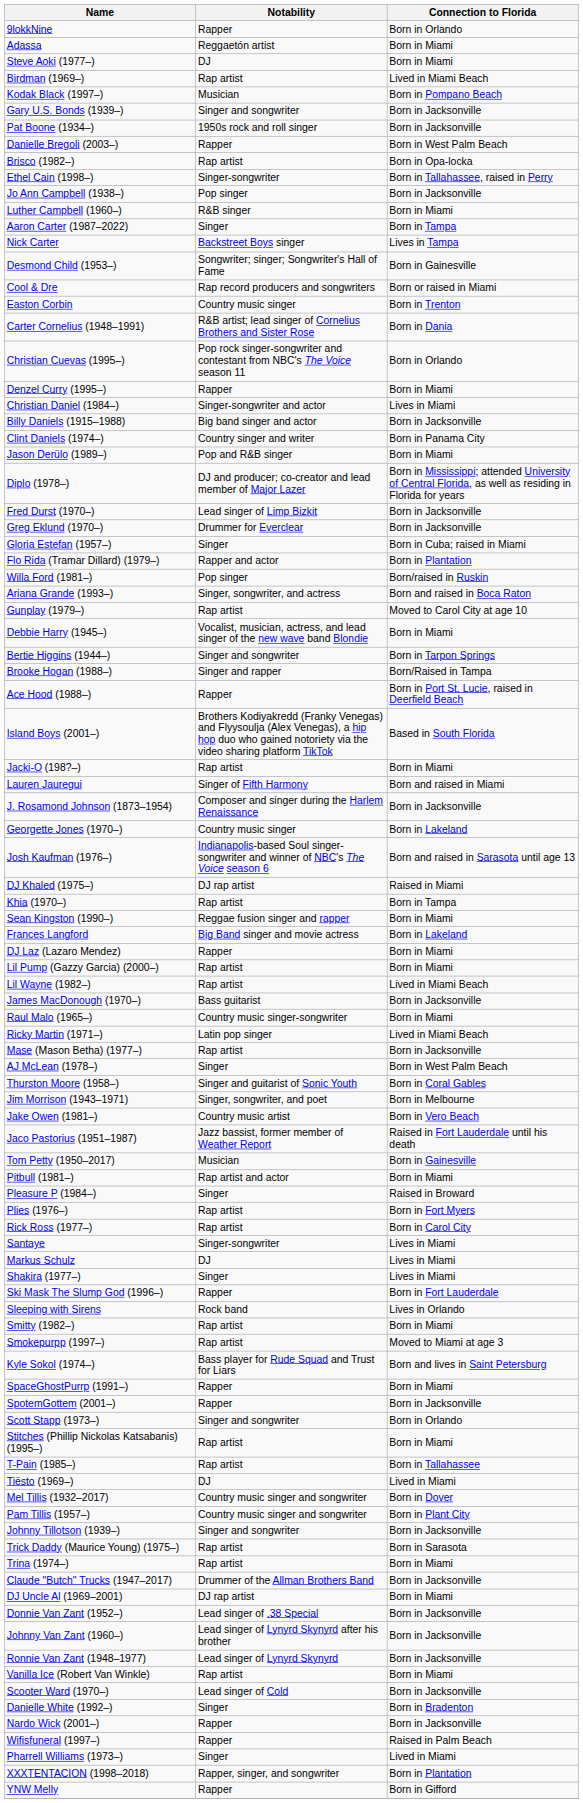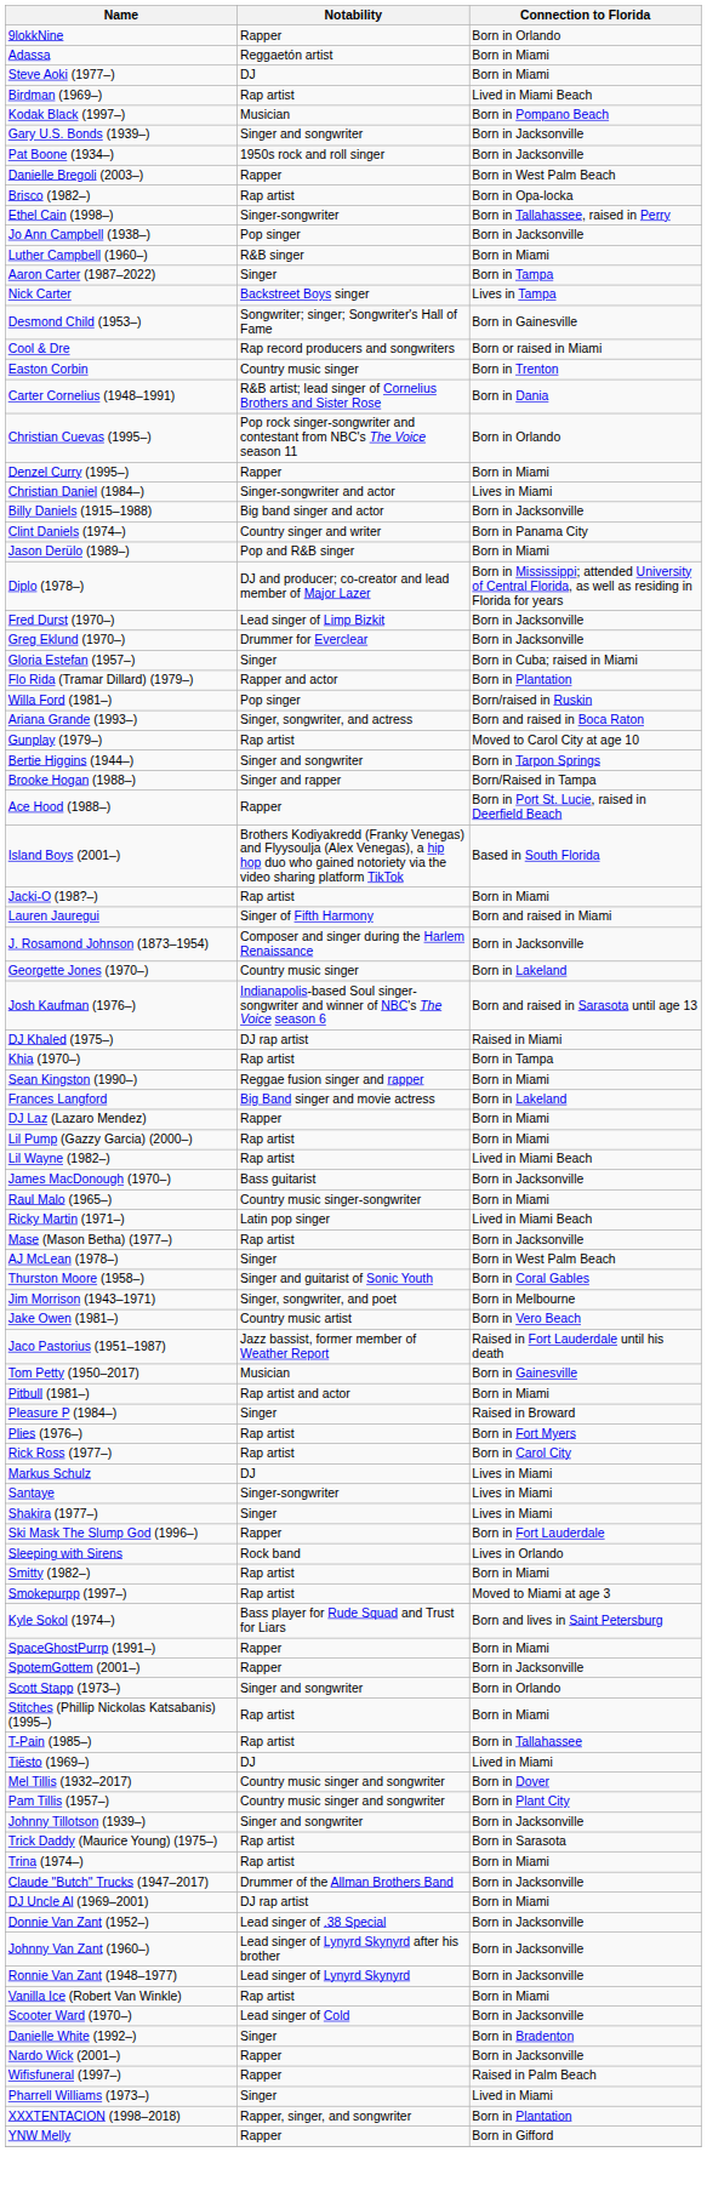 <table class="wikitable" style="width:100%;">
 <tr>
 <th width=33%>Name</th>
 <th width=33%>Notability</th>
 <th width=33%>Connection to Florida</th>
 </tr>
 <tr>
 <td><a href='#'>9lokkNine</a></td>
 <td>Rapper</td>
 <td>Born in Orlando</td>
 </tr>
 <tr>
 <td><a href='#'>Adassa</a></td>
 <td>Reggaetón artist</td>
 <td>Born in Miami</td>
 </tr>
 <tr>
 <td><a href='#'>Steve Aoki</a> (1977–)</td>
 <td>DJ</td>
 <td>Born in Miami</td>
 </tr>
 <tr>
 <td><a href='#'>Birdman</a> (1969–)</td>
 <td>Rap artist</td>
 <td>Lived in Miami Beach</td>
 </tr>
 <tr>
 <td><a href='#'>Kodak Black</a> (1997–)</td>
 <td>Musician</td>
 <td>Born in <a href='#'>Pompano Beach</a></td>
 </tr>
 <tr>
 <td><a href='#'>Gary U.S. Bonds</a> (1939–)</td>
 <td>Singer and songwriter</td>
 <td>Born in Jacksonville</td>
 </tr>
 <tr>
 <td><a href='#'>Pat Boone</a> (1934–)</td>
 <td>1950s rock and roll singer</td>
 <td>Born in Jacksonville</td>
 </tr>
 <tr>
 <td><a href='#'>Danielle Bregoli</a> (2003–)</td>
 <td>Rapper</td>
 <td>Born in West Palm Beach</td>
 </tr>
 <tr>
 <td><a href='#'>Brisco</a> (1982–)</td>
 <td>Rap artist</td>
 <td>Born in Opa-locka</td>
 </tr>
 <tr>
 <td><a href='#'>Ethel Cain</a> (1998–)</td>
 <td>Singer-songwriter</td>
 <td>Born in <a href='#'>Tallahassee</a>, raised in <a href='#'>Perry</a></td>
 </tr>
 <tr>
 <td><a href='#'>Jo Ann Campbell</a> (1938–)</td>
 <td>Pop singer</td>
 <td>Born in Jacksonville</td>
 </tr>
 <tr>
 <td><a href='#'>Luther Campbell</a> (1960–)</td>
 <td>R&B singer</td>
 <td>Born in Miami</td>
 </tr>
 <tr>
 <td><a href='#'>Aaron Carter</a> (1987–2022)</td>
 <td>Singer</td>
 <td>Born in <a href='#'>Tampa</a></td>
 </tr>
 <tr>
 <td><a href='#'>Nick Carter</a></td>
 <td><a href='#'>Backstreet Boys</a> singer</td>
 <td>Lives in <a href='#'>Tampa</a></td>
 </tr>
 <tr>
 <td><a href='#'>Desmond Child</a> (1953–)</td>
 <td>Songwriter; singer; Songwriter's Hall of Fame</td>
 <td>Born in Gainesville</td>
 </tr>
 <tr>
 <td><a href='#'>Cool & Dre</a></td>
 <td>Rap record producers and songwriters</td>
 <td>Born or raised in Miami</td>
 </tr>
 <tr>
 <td><a href='#'>Easton Corbin</a></td>
 <td>Country music singer</td>
 <td>Born in <a href='#'>Trenton</a></td>
 </tr>
 <tr>
 <td><a href='#'>Carter Cornelius</a> (1948–1991)</td>
 <td>R&B artist; lead singer of <a href='#'>Cornelius Brothers and Sister Rose</a></td>
 <td>Born in <a href='#'>Dania</a></td>
 </tr>
 <tr>
 <td><a href='#'>Christian Cuevas</a> (1995–)</td>
 <td>Pop rock singer-songwriter and contestant from NBC's <em><a href='#'>The Voice</a></em> season 11</td>
 <td>Born in Orlando</td>
 </tr>
 <tr>
 <td><a href='#'>Denzel Curry</a> (1995–)</td>
 <td>Rapper</td>
 <td>Born in Miami</td>
 </tr>
 <tr>
 <td><a href='#'>Christian Daniel</a> (1984–)</td>
 <td>Singer-songwriter and actor</td>
 <td>Lives in Miami</td>
 </tr>
 <tr>
 <td><a href='#'>Billy Daniels</a> (1915–1988)</td>
 <td>Big band singer and actor</td>
 <td>Born in Jacksonville</td>
 </tr>
 <tr>
 <td><a href='#'>Clint Daniels</a> (1974–)</td>
 <td>Country singer and writer</td>
 <td>Born in Panama City</td>
 </tr>
 <tr>
 <td><a href='#'>Jason Derülo</a> (1989–)</td>
 <td>Pop and R&B singer</td>
 <td>Born in Miami</td>
 </tr>
 <tr>
 <td><a href='#'>Diplo</a> (1978–)</td>
 <td>DJ and producer; co-creator and lead member of <a href='#'>Major Lazer</a></td>
 <td>Born in <a href='#'>Mississippi</a>; attended <a href='#'>University of Central Florida</a>, as well as residing in Florida for years</td>
 </tr>
 <tr>
 <td><a href='#'>Fred Durst</a> (1970–)</td>
 <td>Lead singer of <a href='#'>Limp Bizkit</a></td>
 <td>Born in Jacksonville</td>
 </tr>
 <tr>
 <td><a href='#'>Greg Eklund</a> (1970–)</td>
 <td>Drummer for <a href='#'>Everclear</a></td>
 <td>Born in Jacksonville</td>
 </tr>
 <tr>
 <td><a href='#'>Gloria Estefan</a> (1957–)</td>
 <td>Singer</td>
 <td>Born in Cuba; raised in Miami</td>
 </tr>
 <tr>
 <td><a href='#'>Flo Rida</a> (Tramar Dillard) (1979–)</td>
 <td>Rapper and actor</td>
 <td>Born in <a href='#'>Plantation</a></td>
 </tr>
 <tr>
 <td><a href='#'>Willa Ford</a> (1981–)</td>
 <td>Pop singer</td>
 <td>Born/raised in <a href='#'>Ruskin</a></td>
 </tr>
 <tr>
 <td><a href='#'>Ariana Grande</a> (1993–)</td>
 <td>Singer, songwriter, and actress</td>
 <td>Born and raised in <a href='#'>Boca Raton</a></td>
 </tr>
 <tr>
 <td><a href='#'>Gunplay</a> (1979–)</td>
 <td>Rap artist</td>
 <td>Moved to Carol City at age 10</td>
 </tr>
 <tr>
-<td><a href='#'>Debbie Harry</a> (1945–)</td>
-<td>Vocalist, musician, actress, and lead singer of the <a href='#'>new wave</a> band <a href='#'>Blondie</a></td>
-<td>Born in Miami</td>
-</tr>
-<tr>
 <td><a href='#'>Bertie Higgins</a> (1944–)</td>
 <td>Singer and songwriter</td>
 <td>Born in <a href='#'>Tarpon Springs</a></td>
 </tr>
 <tr>
 <td><a href='#'>Brooke Hogan</a> (1988–)</td>
 <td>Singer and rapper</td>
 <td>Born/Raised in Tampa</td>
 </tr>
 <tr>
 <td><a href='#'>Ace Hood</a> (1988–)</td>
 <td>Rapper</td>
 <td>Born in <a href='#'>Port St. Lucie</a>, raised in <a href='#'>Deerfield Beach</a></td>
 </tr>
 <tr>
 <td><a href='#'>Island Boys</a> (2001–)</td>
 <td>Brothers Kodiyakredd (Franky Venegas) and Flyysoulja (Alex Venegas), a <a href='#'>hip hop</a> duo who gained notoriety via the video sharing platform <a href='#'>TikTok</a></td>
 <td>Based in <a href='#'>South Florida</a></td>
 </tr>
 <tr>
 <td><a href='#'>Jacki-O</a> (198?–)</td>
 <td>Rap artist</td>
 <td>Born in Miami</td>
 </tr>
 <tr>
 <td><a href='#'>Lauren Jauregui</a></td>
 <td>Singer of <a href='#'>Fifth Harmony</a></td>
 <td>Born and raised in Miami</td>
 </tr>
 <tr>
 <td><a href='#'>J. Rosamond Johnson</a> (1873–1954)</td>
 <td>Composer and singer during the <a href='#'>Harlem Renaissance</a></td>
 <td>Born in Jacksonville</td>
 </tr>
 <tr>
 <td><a href='#'>Georgette Jones</a> (1970–)</td>
 <td>Country music singer</td>
 <td>Born in <a href='#'>Lakeland</a></td>
 </tr>
 <tr>
 <td><a href='#'>Josh Kaufman</a> (1976–)</td>
 <td><a href='#'>Indianapolis</a>-based Soul singer-songwriter and winner of <a href='#'>NBC</a>'s <em><a href='#'>The Voice</a></em> <a href='#'>season 6</a></td>
 <td>Born and raised in <a href='#'>Sarasota</a> until age 13</td>
 </tr>
 <tr>
 <td><a href='#'>DJ Khaled</a> (1975–)</td>
 <td>DJ rap artist</td>
 <td>Raised in Miami</td>
 </tr>
 <tr>
 <td><a href='#'>Khia</a> (1970–)</td>
 <td>Rap artist</td>
 <td>Born in Tampa</td>
 </tr>
 <tr>
 <td><a href='#'>Sean Kingston</a> (1990–)</td>
 <td>Reggae fusion singer and <a href='#'>rapper</a></td>
 <td>Born in Miami</td>
 </tr>
 <tr>
 <td><a href='#'>Frances Langford</a></td>
 <td><a href='#'>Big Band</a> singer and movie actress</td>
 <td>Born in <a href='#'>Lakeland</a></td>
 </tr>
 <tr>
 <td><a href='#'>DJ Laz</a> (Lazaro Mendez)</td>
 <td>Rapper</td>
 <td>Born in Miami</td>
 </tr>
 <tr>
 <td><a href='#'>Lil Pump</a> (Gazzy Garcia) (2000–)</td>
 <td>Rap artist</td>
 <td>Born in Miami</td>
 </tr>
 <tr>
 <td><a href='#'>Lil Wayne</a> (1982–)</td>
 <td>Rap artist</td>
 <td>Lived in Miami Beach</td>
 </tr>
 <tr>
 <td><a href='#'>James MacDonough</a> (1970–)</td>
 <td>Bass guitarist</td>
 <td>Born in Jacksonville</td>
 </tr>
 <tr>
 <td><a href='#'>Raul Malo</a> (1965–)</td>
 <td>Country music singer-songwriter</td>
 <td>Born in Miami</td>
 </tr>
 <tr>
 <td><a href='#'>Ricky Martin</a> (1971–)</td>
 <td>Latin pop singer</td>
 <td>Lived in Miami Beach</td>
 </tr>
 <tr>
 <td><a href='#'>Mase</a> (Mason Betha) (1977–)</td>
 <td>Rap artist</td>
 <td>Born in Jacksonville</td>
 </tr>
 <tr>
 <td><a href='#'>AJ McLean</a> (1978–)</td>
 <td>Singer</td>
 <td>Born in West Palm Beach</td>
 </tr>
 <tr>
 <td><a href='#'>Thurston Moore</a> (1958–)</td>
 <td>Singer and guitarist of <a href='#'>Sonic Youth</a></td>
 <td>Born in <a href='#'>Coral Gables</a></td>
 </tr>
 <tr>
 <td><a href='#'>Jim Morrison</a> (1943–1971)</td>
 <td>Singer, songwriter, and poet</td>
 <td>Born in Melbourne</td>
 </tr>
 <tr>
 <td><a href='#'>Jake Owen</a> (1981–)</td>
 <td>Country music artist</td>
 <td>Born in <a href='#'>Vero Beach</a></td>
 </tr>
 <tr>
 <td><a href='#'>Jaco Pastorius</a> (1951–1987)</td>
 <td>Jazz bassist, former member of <a href='#'>Weather Report</a></td>
 <td>Raised in <a href='#'>Fort Lauderdale</a> until his death</td>
 </tr>
 <tr>
 <td><a href='#'>Tom Petty</a> (1950–2017)</td>
 <td>Musician</td>
 <td>Born in <a href='#'>Gainesville</a></td>
 </tr>
 <tr>
 <td><a href='#'>Pitbull</a> (1981–)</td>
 <td>Rap artist and actor</td>
 <td>Born in Miami</td>
 </tr>
 <tr>
 <td><a href='#'>Pleasure P</a> (1984–)</td>
 <td>Singer</td>
 <td>Raised in Broward</td>
 </tr>
 <tr>
 <td><a href='#'>Plies</a> (1976–)</td>
 <td>Rap artist</td>
 <td>Born in <a href='#'>Fort Myers</a></td>
 </tr>
 <tr>
 <td><a href='#'>Rick Ross</a> (1977–)</td>
 <td>Rap artist</td>
 <td>Born in <a href='#'>Carol City</a></td>
 </tr>
 <tr>
-<td><a href='#'>Santaye</a></td>
-<td>Singer-songwriter</td>
+<td><a href='#'>Markus Schulz</a></td>
+<td>DJ</td>
 <td>Lives in Miami</td>
 </tr>
 <tr>
-<td><a href='#'>Markus Schulz</a></td>
-<td>DJ</td>
+<td><a href='#'>Santaye</a></td>
+<td>Singer-songwriter</td>
 <td>Lives in Miami</td>
 </tr>
 <tr>
 <td><a href='#'>Shakira</a> (1977–)</td>
 <td>Singer</td>
 <td>Lives in Miami</td>
 </tr>
 <tr>
 <td><a href='#'>Ski Mask The Slump God</a> (1996–)</td>
 <td>Rapper</td>
 <td>Born in <a href='#'>Fort Lauderdale</a></td>
 </tr>
 <tr>
 <td><a href='#'>Sleeping with Sirens</a></td>
 <td>Rock band</td>
 <td>Lives in Orlando</td>
 </tr>
 <tr>
 <td><a href='#'>Smitty</a> (1982–)</td>
 <td>Rap artist</td>
 <td>Born in Miami</td>
 </tr>
 <tr>
 <td><a href='#'>Smokepurpp</a> (1997–)</td>
 <td>Rap artist</td>
 <td>Moved to Miami at age 3</td>
 </tr>
 <tr>
 <td><a href='#'>Kyle Sokol</a> (1974–)</td>
 <td>Bass player for <a href='#'>Rude Squad</a> and Trust for Liars</td>
 <td>Born and lives in <a href='#'>Saint Petersburg</a></td>
 </tr>
 <tr>
 <td><a href='#'>SpaceGhostPurrp</a> (1991–)</td>
 <td>Rapper</td>
 <td>Born in Miami</td>
 </tr>
 <tr>
 <td><a href='#'>SpotemGottem</a> (2001–)</td>
 <td>Rapper</td>
 <td>Born in Jacksonville</td>
 </tr>
 <tr>
 <td><a href='#'>Scott Stapp</a> (1973–)</td>
 <td>Singer and songwriter</td>
 <td>Born in Orlando</td>
 </tr>
 <tr>
 <td><a href='#'>Stitches</a> (Phillip Nickolas Katsabanis) (1995–)</td>
 <td>Rap artist</td>
 <td>Born in Miami</td>
 </tr>
 <tr>
 <td><a href='#'>T-Pain</a> (1985–)</td>
 <td>Rap artist</td>
 <td>Born in <a href='#'>Tallahassee</a></td>
 </tr>
 <tr>
 <td><a href='#'>Tiësto</a> (1969–)</td>
 <td>DJ</td>
 <td>Lived in Miami</td>
 </tr>
 <tr>
 <td><a href='#'>Mel Tillis</a> (1932–2017)</td>
 <td>Country music singer and songwriter</td>
 <td>Born in <a href='#'>Dover</a></td>
 </tr>
 <tr>
 <td><a href='#'>Pam Tillis</a> (1957–)</td>
 <td>Country music singer and songwriter</td>
 <td>Born in <a href='#'>Plant City</a></td>
 </tr>
 <tr>
 <td><a href='#'>Johnny Tillotson</a> (1939–)</td>
 <td>Singer and songwriter</td>
 <td>Born in Jacksonville</td>
 </tr>
 <tr>
 <td><a href='#'>Trick Daddy</a> (Maurice Young) (1975–)</td>
 <td>Rap artist</td>
 <td>Born in Sarasota</td>
 </tr>
 <tr>
 <td><a href='#'>Trina</a> (1974–)</td>
 <td>Rap artist</td>
 <td>Born in Miami</td>
 </tr>
 <tr>
 <td><a href='#'>Claude "Butch" Trucks</a> (1947–2017)</td>
 <td>Drummer of the <a href='#'>Allman Brothers Band</a></td>
 <td>Born in Jacksonville</td>
 </tr>
 <tr>
 <td><a href='#'>DJ Uncle Al</a> (1969–2001)</td>
 <td>DJ rap artist</td>
 <td>Born in Miami</td>
 </tr>
 <tr>
 <td><a href='#'>Donnie Van Zant</a> (1952–)</td>
 <td>Lead singer of <a href='#'>.38 Special</a></td>
 <td>Born in Jacksonville</td>
 </tr>
 <tr>
 <td><a href='#'>Johnny Van Zant</a> (1960–)</td>
 <td>Lead singer of <a href='#'>Lynyrd Skynyrd</a> after his brother</td>
 <td>Born in Jacksonville</td>
 </tr>
 <tr>
 <td><a href='#'>Ronnie Van Zant</a> (1948–1977)</td>
 <td>Lead singer of <a href='#'>Lynyrd Skynyrd</a></td>
 <td>Born in Jacksonville</td>
 </tr>
 <tr>
 <td><a href='#'>Vanilla Ice</a> (Robert Van Winkle)</td>
 <td>Rap artist</td>
 <td>Born in Miami</td>
 </tr>
 <tr>
 <td><a href='#'>Scooter Ward</a> (1970–)</td>
 <td>Lead singer of <a href='#'>Cold</a></td>
 <td>Born in Jacksonville</td>
 </tr>
 <tr>
 <td><a href='#'>Danielle White</a> (1992–)</td>
 <td>Singer</td>
 <td>Born in <a href='#'>Bradenton</a></td>
 </tr>
 <tr>
 <td><a href='#'>Nardo Wick</a> (2001–)</td>
 <td>Rapper</td>
 <td>Born in Jacksonville</td>
 </tr>
 <tr>
 <td><a href='#'>Wifisfuneral</a> (1997–)</td>
 <td>Rapper</td>
 <td>Raised in Palm Beach</td>
 </tr>
 <tr>
 <td><a href='#'>Pharrell Williams</a> (1973–)</td>
 <td>Singer</td>
 <td>Lived in Miami</td>
 </tr>
 <tr>
 <td><a href='#'>XXXTENTACION</a> (1998–2018)</td>
 <td>Rapper, singer, and songwriter</td>
 <td>Born in <a href='#'>Plantation</a></td>
 </tr>
 <tr>
 <td><a href='#'>YNW Melly</a></td>
 <td>Rapper</td>
 <td>Born in Gifford</td>
 </tr>
 <tr>
 </tr>
 </table>
